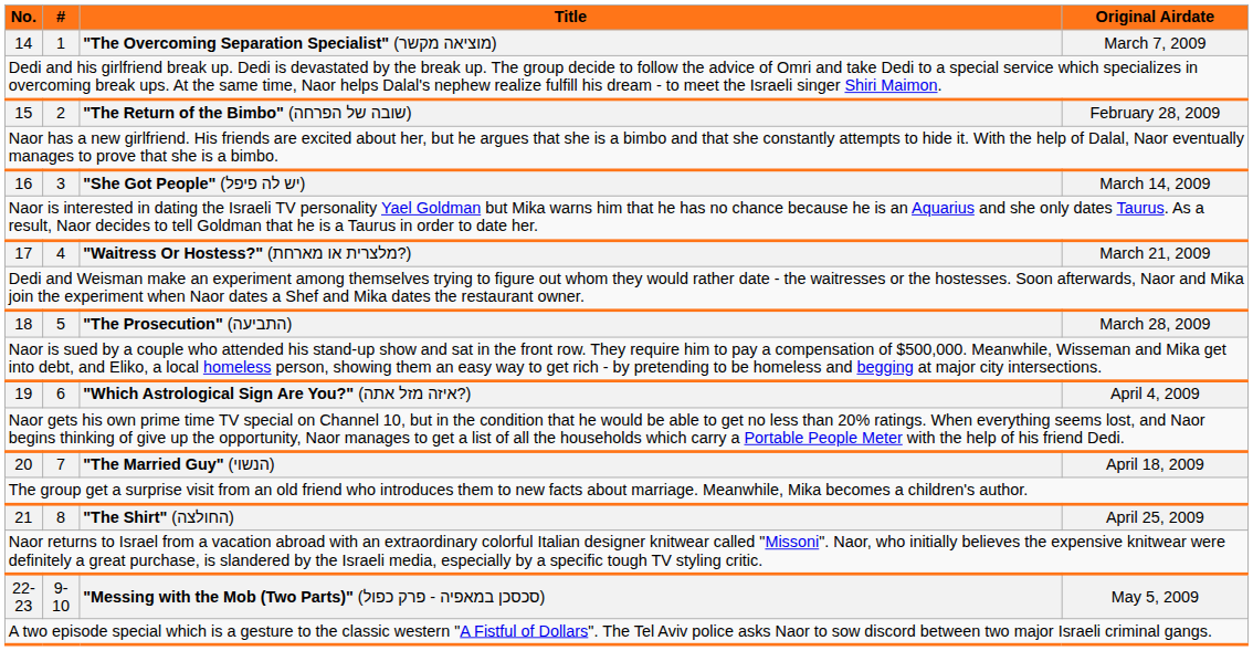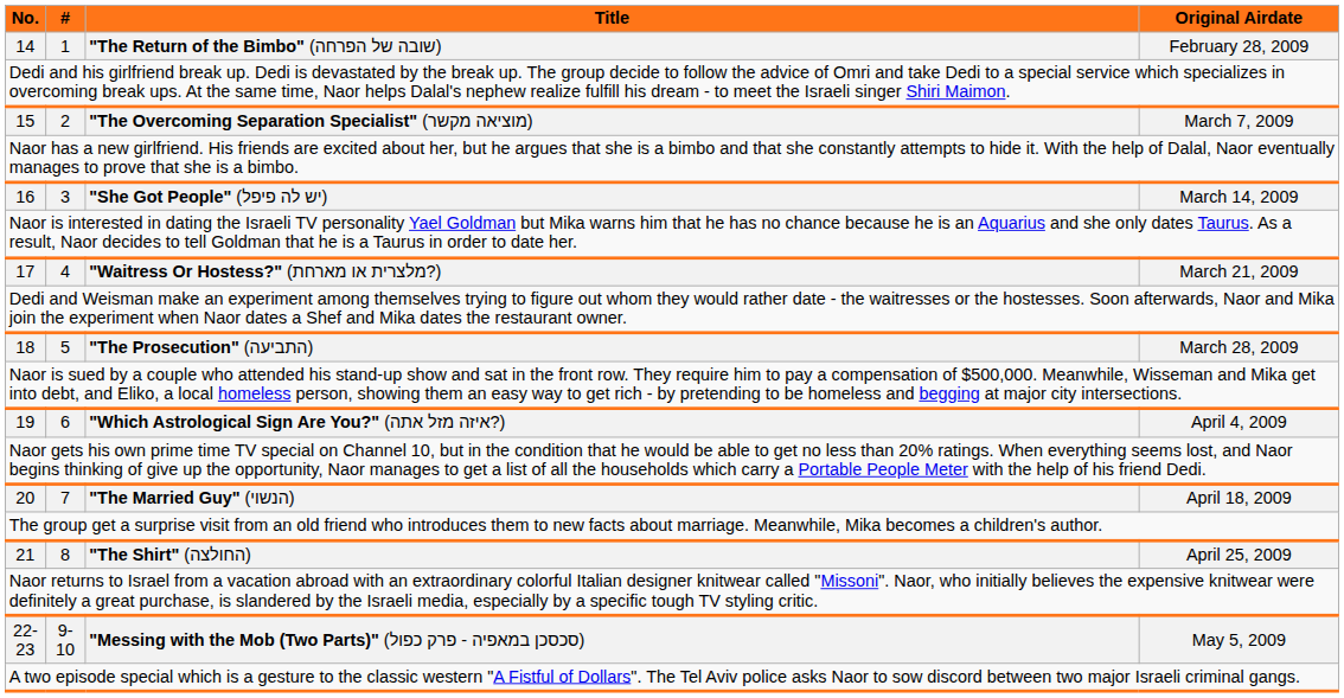 <table class="wikitable" width=99%>
 <tr>
 <th style="background: #FF7518" width="3%">No.</th>
 <th style="background: #FF7518" width="3%">#</th>
 <th style="background: #FF7518">Title</th>
 <th style="background: #FF7518" width="15%">Original Airdate</th>
 </tr>
 <tr class="vevent" style="text-align: center; background:#F2F2F2">
 <td>14</td>
 <td>1</td>
-<td class="summary" style="text-align: left;"><strong>"The Overcoming Separation Specialist"</strong> (מוציאה מקשר)</td>
-<td>March 7, 2009</td>
+<td class="summary" style="text-align: left;"><strong>"The Return of the Bimbo"</strong> (שובה של הפרחה)</td>
+<td>February 28, 2009</td>
 </tr>
 <tr>
 <td class="description" style="border-bottom:3px solid #FF7518" colspan="4">Dedi and his girlfriend break up. Dedi is devastated by the break up. The group decide to follow the advice of Omri and take Dedi to a special service which specializes in overcoming break ups. At the same time, Naor helps Dalal's nephew realize fulfill his dream - to meet the Israeli singer <a href='#'>Shiri Maimon</a>.</td>
 </tr>
 <tr class="vevent" style="text-align: center; background:#F2F2F2">
 <td>15</td>
 <td>2</td>
-<td class="summary" style="text-align: left;"><strong>"The Return of the Bimbo"</strong> (שובה של הפרחה)</td>
-<td>February 28, 2009</td>
+<td class="summary" style="text-align: left;"><strong>"The Overcoming Separation Specialist"</strong> (מוציאה מקשר)</td>
+<td>March 7, 2009</td>
 </tr>
 <tr>
 <td class="description" style="border-bottom:3px solid #FF7518" colspan="4">Naor has a new girlfriend. His friends are excited about her, but he argues that she is a bimbo and that she constantly attempts to hide it. With the help of Dalal, Naor eventually manages to prove that she is a bimbo.</td>
 </tr>
 <tr class="vevent" style="text-align: center; background:#F2F2F2">
 <td>16</td>
 <td>3</td>
 <td class="summary" style="text-align: left;"><strong>"She Got People"</strong> (יש לה פיפל)</td>
 <td>March 14, 2009</td>
 </tr>
 <tr>
 <td class="description" style="border-bottom:3px solid #FF7518" colspan="4">Naor is interested in dating the Israeli TV personality <a href='#'>Yael Goldman</a> but Mika warns him that he has no chance because he is an <a href='#'>Aquarius</a> and she only dates <a href='#'>Taurus</a>. As a result, Naor decides to tell Goldman that he is a Taurus in order to date her.</td>
 </tr>
 <tr class="vevent" style="text-align: center; background:#F2F2F2">
 <td>17</td>
 <td>4</td>
 <td class="summary" style="text-align: left;"><strong>"Waitress Or Hostess?"</strong> (מלצרית או מארחת?)</td>
 <td>March 21, 2009</td>
 </tr>
 <tr>
 <td class="description" style="border-bottom:3px solid #FF7518" colspan="4">Dedi and Weisman make an experiment among themselves trying to figure out whom they would rather date - the waitresses or the hostesses. Soon afterwards, Naor and Mika join the experiment when Naor dates a Shef and Mika dates the restaurant owner.</td>
 </tr>
 <tr class="vevent" style="text-align: center; background:#F2F2F2">
 <td>18</td>
 <td>5</td>
 <td class="summary" style="text-align: left;"><strong>"The Prosecution"</strong> (התביעה)</td>
 <td>March 28, 2009</td>
 </tr>
 <tr>
 <td class="description" style="border-bottom:3px solid #FF7518" colspan="4">Naor is sued by a couple who attended his stand-up show and sat in the front row. They require him to pay a compensation of $500,000. Meanwhile, Wisseman and Mika get into debt, and Eliko, a local <a href='#'>homeless</a> person, showing them an easy way to get rich - by pretending to be homeless and <a href='#'>begging</a> at major city intersections.</td>
 </tr>
 <tr class="vevent" style="text-align: center; background:#F2F2F2">
 <td>19</td>
 <td>6</td>
 <td class="summary" style="text-align: left;"><strong>"Which Astrological Sign Are You?"</strong> (<span>איזה מזל אתה?</span>)</td>
 <td>April 4, 2009</td>
 </tr>
 <tr>
 <td class="description" style="border-bottom:3px solid #FF7518" colspan="4">Naor gets his own prime time TV special on Channel 10, but in the condition that he would be able to get no less than 20% ratings. When everything seems lost, and Naor begins thinking of give up the opportunity, Naor manages to get a list of all the households which carry a <a href='#'>Portable People Meter</a> with the help of his friend Dedi.</td>
 </tr>
 <tr class="vevent" style="text-align: center; background:#F2F2F2">
 <td>20</td>
 <td>7</td>
 <td class="summary" style="text-align: left;"><strong>"The Married Guy"</strong> (הנשוי)</td>
 <td>April 18, 2009</td>
 </tr>
 <tr>
 <td class="description" style="border-bottom:3px solid #FF7518" colspan="4">The group get a surprise visit from an old friend who introduces them to new facts about marriage. Meanwhile, Mika becomes a children's author.</td>
 </tr>
 <tr class="vevent" style="text-align: center; background:#F2F2F2">
 <td>21</td>
 <td>8</td>
 <td class="summary" style="text-align: left;"><strong>"The Shirt"</strong> (החולצה)</td>
 <td>April 25, 2009</td>
 </tr>
 <tr>
 <td class="description" style="border-bottom:3px solid #FF7518" colspan="4">Naor returns to Israel from a vacation abroad with an extraordinary colorful Italian designer knitwear called "<a href='#'>Missoni</a>". Naor, who initially believes the expensive knitwear were definitely a great purchase, is slandered by the Israeli media, especially by a specific tough TV styling critic.</td>
 </tr>
 <tr class="vevent" style="text-align: center; background:#F2F2F2">
 <td>22-23</td>
 <td>9-10</td>
 <td class="summary" style="text-align: left;"><strong>"Messing with the Mob (Two Parts)"</strong> (סכסכן במאפיה - פרק כפול)</td>
 <td>May 5, 2009</td>
 </tr>
 <tr>
 <td class="description" style="border-bottom:3px solid #FF7518" colspan="4">A two episode special which is a gesture to the classic western "<a href='#'>A Fistful of Dollars</a>". The Tel Aviv police asks Naor to sow discord between two major Israeli criminal gangs.</td>
 </tr>
 </table>
